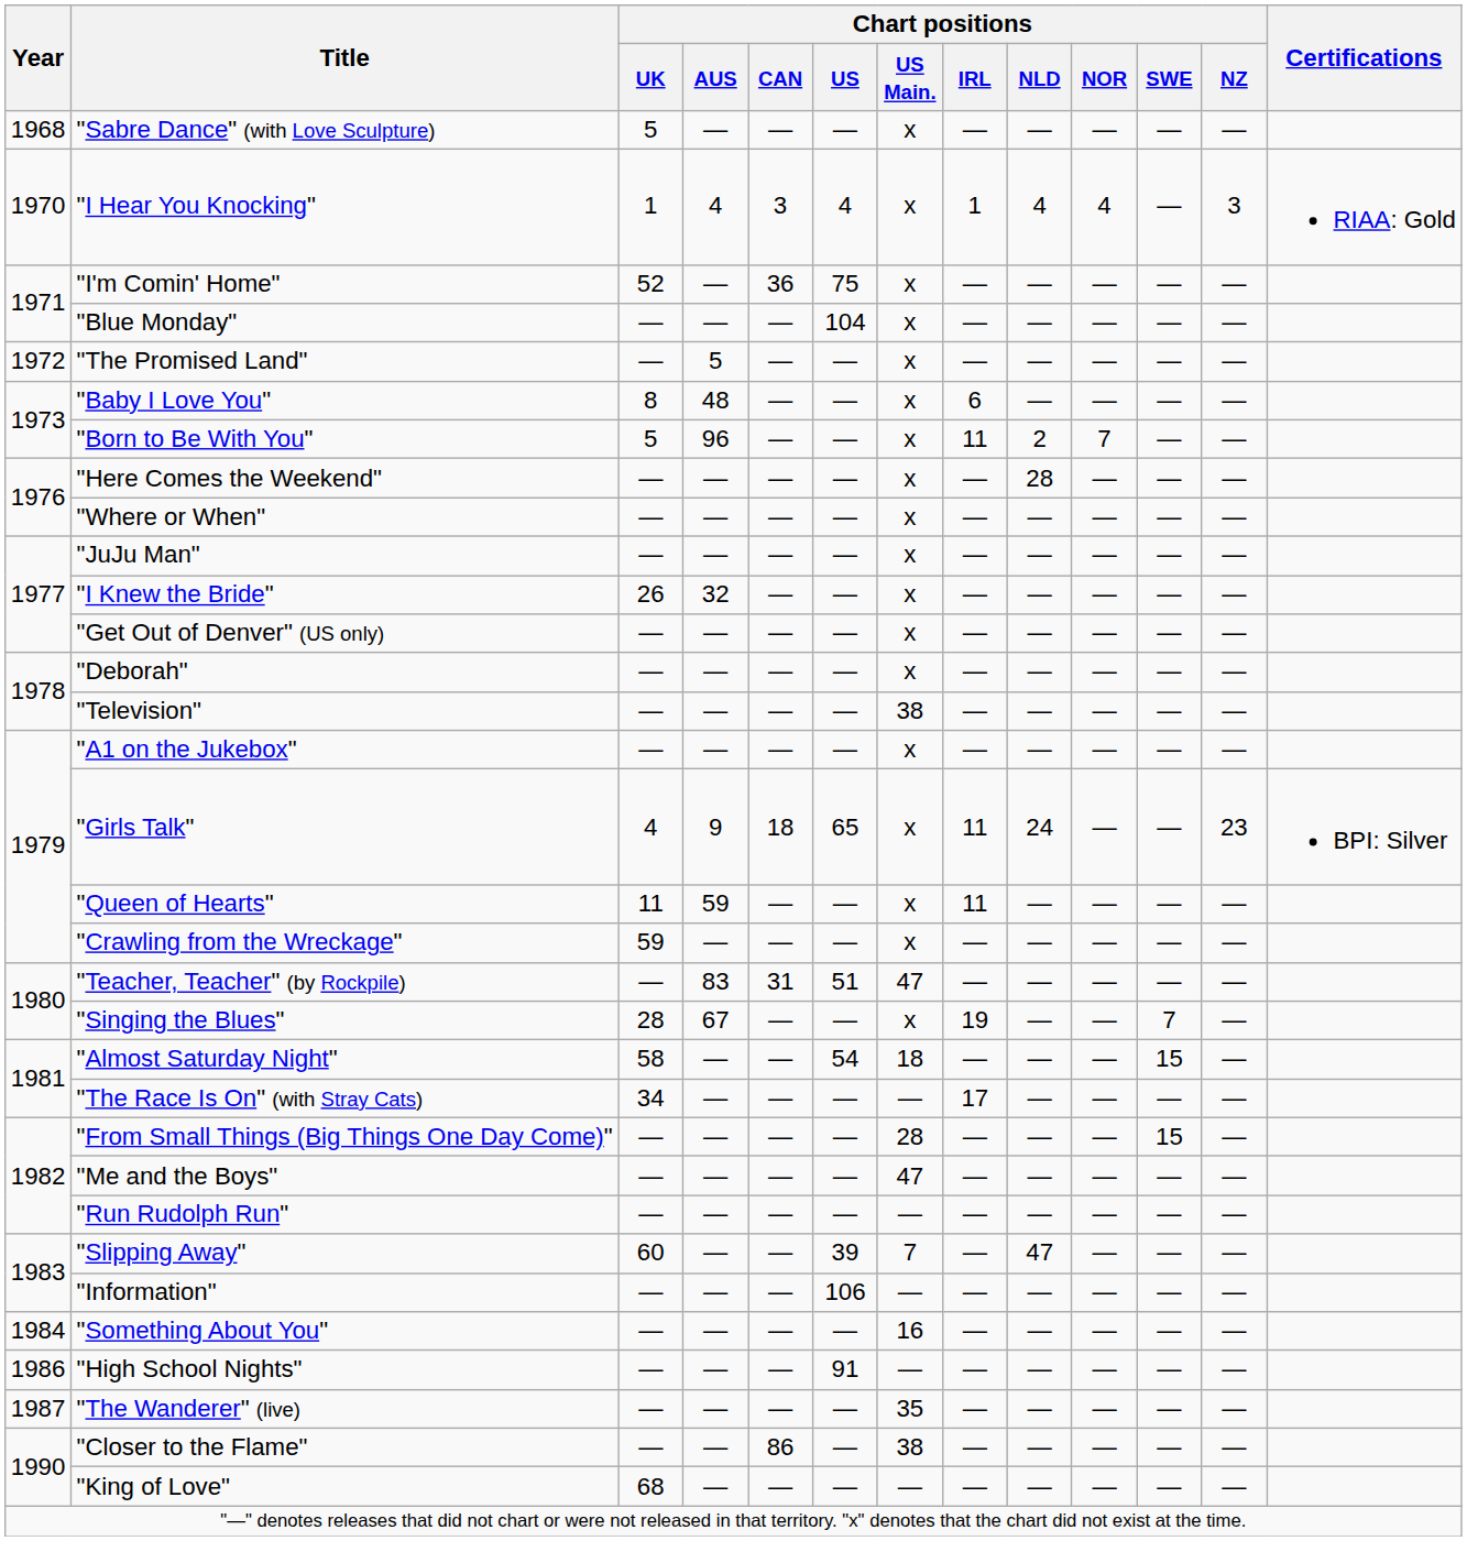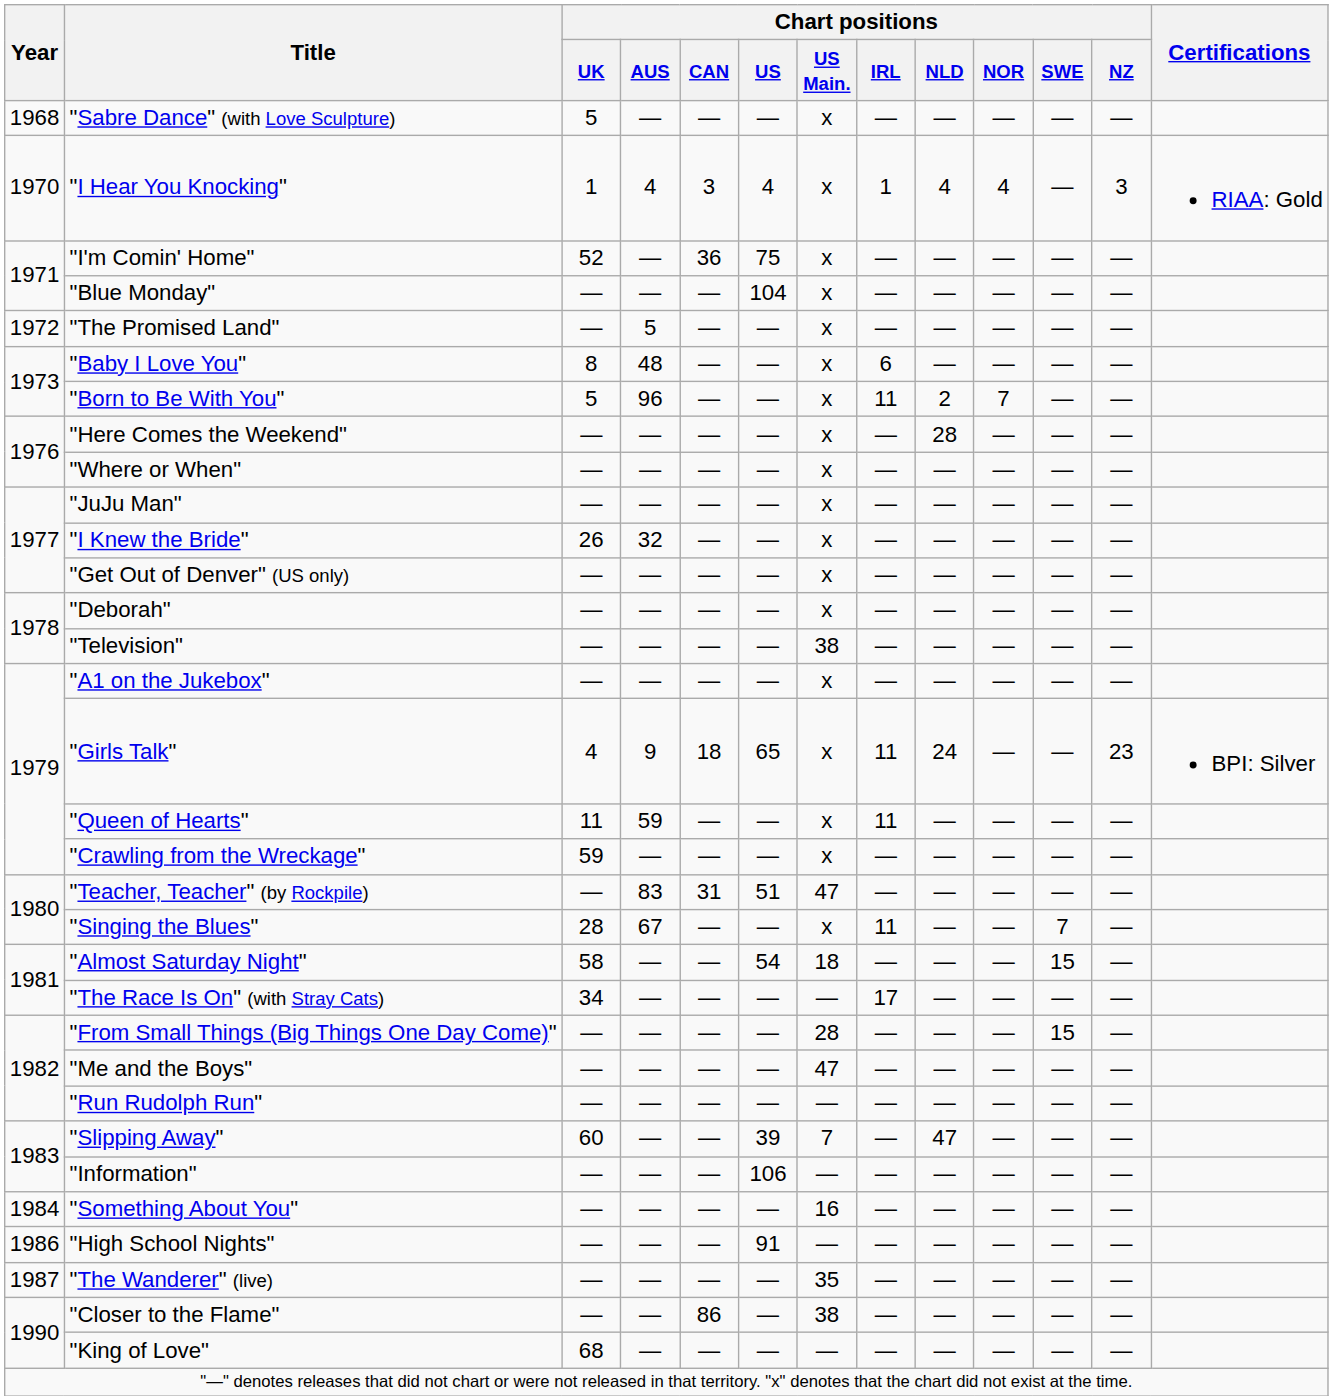 <table class="wikitable">
 <tr>
 <th rowspan="2">Year</th>
 <th rowspan="2">Title</th>
 <th colspan="10">Chart positions</th>
 <th rowspan="2"><a href='#'>Certifications</a></th>
 </tr>
 <tr>
 <th style="width:35px;"><small><a href='#'>UK</a></small><br></th>
 <th style="width:35px;"><small><a href='#'>AUS</a></small><br></th>
 <th style="width:35px;"><small><a href='#'>CAN</a></small><br></th>
 <th style="width:35px;"><small><a href='#'>US</a></small><br></th>
 <th style="width:35px;"><small><a href='#'>US Main.</a></small><br></th>
 <th style="width:35px;"><small><a href='#'>IRL</a></small><br></th>
 <th style="width:35px;"><small><a href='#'>NLD</a></small><br></th>
 <th style="width:35px;"><small><a href='#'>NOR</a></small><br></th>
 <th style="width:35px;"><small><a href='#'>SWE</a></small><br></th>
 <th style="width:35px;"><small><a href='#'>NZ</a></small><br></th>
 </tr>
 <tr>
 <td>1968</td>
 <td>"<a href='#'>Sabre Dance</a>" <small>(with <a href='#'>Love Sculpture</a>)</small></td>
 <td style="text-align:center;">5</td>
 <td style="text-align:center;">—</td>
 <td style="text-align:center;">—</td>
 <td style="text-align:center;">—</td>
 <td style="text-align:center;">x</td>
 <td style="text-align:center;">—</td>
 <td style="text-align:center;">—</td>
 <td style="text-align:center;">—</td>
 <td style="text-align:center;">—</td>
 <td style="text-align:center;">—</td>
 <td></td>
 </tr>
 <tr>
 <td>1970</td>
 <td>"<a href='#'>I Hear You Knocking</a>"</td>
 <td style="text-align:center;">1</td>
 <td style="text-align:center;">4</td>
 <td style="text-align:center;">3</td>
 <td style="text-align:center;">4</td>
 <td style="text-align:center;">x</td>
 <td style="text-align:center;">1</td>
 <td style="text-align:center;">4</td>
 <td style="text-align:center;">4</td>
 <td style="text-align:center;">—</td>
 <td style="text-align:center;">3</td>
 <td><br><ul><li><a href='#'>RIAA</a>: Gold</li></ul></td>
 </tr>
 <tr>
 <td rowspan="2">1971</td>
 <td>"I'm Comin' Home"</td>
 <td style="text-align:center;">52</td>
 <td style="text-align:center;">—</td>
 <td style="text-align:center;">36</td>
 <td style="text-align:center;">75</td>
 <td style="text-align:center;">x</td>
 <td style="text-align:center;">—</td>
 <td style="text-align:center;">—</td>
 <td style="text-align:center;">—</td>
 <td style="text-align:center;">—</td>
 <td style="text-align:center;">—</td>
 <td></td>
 </tr>
 <tr>
 <td>"Blue Monday"</td>
 <td style="text-align:center;">—</td>
 <td style="text-align:center;">—</td>
 <td style="text-align:center;">—</td>
 <td style="text-align:center;">104</td>
 <td style="text-align:center;">x</td>
 <td style="text-align:center;">—</td>
 <td style="text-align:center;">—</td>
 <td style="text-align:center;">—</td>
 <td style="text-align:center;">—</td>
 <td style="text-align:center;">—</td>
 <td></td>
 </tr>
 <tr>
 <td>1972</td>
 <td>"The Promised Land"</td>
 <td style="text-align:center;">—</td>
 <td style="text-align:center;">5</td>
 <td style="text-align:center;">—</td>
 <td style="text-align:center;">—</td>
 <td style="text-align:center;">x</td>
 <td style="text-align:center;">—</td>
 <td style="text-align:center;">—</td>
 <td style="text-align:center;">—</td>
 <td style="text-align:center;">—</td>
 <td style="text-align:center;">—</td>
 <td></td>
 </tr>
 <tr>
 <td rowspan="2">1973</td>
 <td>"<a href='#'>Baby I Love You</a>"</td>
 <td style="text-align:center;">8</td>
 <td style="text-align:center;">48</td>
 <td style="text-align:center;">—</td>
 <td style="text-align:center;">—</td>
 <td style="text-align:center;">x</td>
 <td style="text-align:center;">6</td>
 <td style="text-align:center;">—</td>
 <td style="text-align:center;">—</td>
 <td style="text-align:center;">—</td>
 <td style="text-align:center;">—</td>
 <td></td>
 </tr>
 <tr>
 <td>"<a href='#'>Born to Be With You</a>"</td>
 <td style="text-align:center;">5</td>
 <td style="text-align:center;">96</td>
 <td style="text-align:center;">—</td>
 <td style="text-align:center;">—</td>
 <td style="text-align:center;">x</td>
 <td style="text-align:center;">11</td>
 <td style="text-align:center;">2</td>
 <td style="text-align:center;">7</td>
 <td style="text-align:center;">—</td>
 <td style="text-align:center;">—</td>
 <td></td>
 </tr>
 <tr>
 <td rowspan="2">1976</td>
 <td>"Here Comes the Weekend"</td>
 <td style="text-align:center;">—</td>
 <td style="text-align:center;">—</td>
 <td style="text-align:center;">—</td>
 <td style="text-align:center;">—</td>
 <td style="text-align:center;">x</td>
 <td style="text-align:center;">—</td>
 <td style="text-align:center;">28</td>
 <td style="text-align:center;">—</td>
 <td style="text-align:center;">—</td>
 <td style="text-align:center;">—</td>
 <td></td>
 </tr>
 <tr>
 <td>"Where or When"</td>
 <td style="text-align:center;">—</td>
 <td style="text-align:center;">—</td>
 <td style="text-align:center;">—</td>
 <td style="text-align:center;">—</td>
 <td style="text-align:center;">x</td>
 <td style="text-align:center;">—</td>
 <td style="text-align:center;">—</td>
 <td style="text-align:center;">—</td>
 <td style="text-align:center;">—</td>
 <td style="text-align:center;">—</td>
 <td></td>
 </tr>
 <tr>
 <td rowspan="3">1977</td>
 <td>"JuJu Man"</td>
 <td style="text-align:center;">—</td>
 <td style="text-align:center;">—</td>
 <td style="text-align:center;">—</td>
 <td style="text-align:center;">—</td>
 <td style="text-align:center;">x</td>
 <td style="text-align:center;">—</td>
 <td style="text-align:center;">—</td>
 <td style="text-align:center;">—</td>
 <td style="text-align:center;">—</td>
 <td style="text-align:center;">—</td>
 <td></td>
 </tr>
 <tr>
 <td>"<a href='#'>I Knew the Bride</a>"</td>
 <td style="text-align:center;">26</td>
 <td style="text-align:center;">32</td>
 <td style="text-align:center;">—</td>
 <td style="text-align:center;">—</td>
 <td style="text-align:center;">x</td>
 <td style="text-align:center;">—</td>
 <td style="text-align:center;">—</td>
 <td style="text-align:center;">—</td>
 <td style="text-align:center;">—</td>
 <td style="text-align:center;">—</td>
 <td></td>
 </tr>
 <tr>
 <td>"Get Out of Denver" <small>(US only)</small></td>
 <td style="text-align:center;">—</td>
 <td style="text-align:center;">—</td>
 <td style="text-align:center;">—</td>
 <td style="text-align:center;">—</td>
 <td style="text-align:center;">x</td>
 <td style="text-align:center;">—</td>
 <td style="text-align:center;">—</td>
 <td style="text-align:center;">—</td>
 <td style="text-align:center;">—</td>
 <td style="text-align:center;">—</td>
 <td></td>
 </tr>
 <tr>
 <td rowspan="2">1978</td>
 <td>"Deborah"</td>
 <td style="text-align:center;">—</td>
 <td style="text-align:center;">—</td>
 <td style="text-align:center;">—</td>
 <td style="text-align:center;">—</td>
 <td style="text-align:center;">x</td>
 <td style="text-align:center;">—</td>
 <td style="text-align:center;">—</td>
 <td style="text-align:center;">—</td>
 <td style="text-align:center;">—</td>
 <td style="text-align:center;">—</td>
 <td></td>
 </tr>
 <tr>
 <td>"Television"</td>
 <td style="text-align:center;">—</td>
 <td style="text-align:center;">—</td>
 <td style="text-align:center;">—</td>
 <td style="text-align:center;">—</td>
 <td style="text-align:center;">38</td>
 <td style="text-align:center;">—</td>
 <td style="text-align:center;">—</td>
 <td style="text-align:center;">—</td>
 <td style="text-align:center;">—</td>
 <td style="text-align:center;">—</td>
 <td></td>
 </tr>
 <tr>
 <td rowspan="4">1979</td>
 <td>"<a href='#'>A1 on the Jukebox</a>"</td>
 <td style="text-align:center;">—</td>
 <td style="text-align:center;">—</td>
 <td style="text-align:center;">—</td>
 <td style="text-align:center;">—</td>
 <td style="text-align:center;">x</td>
 <td style="text-align:center;">—</td>
 <td style="text-align:center;">—</td>
 <td style="text-align:center;">—</td>
 <td style="text-align:center;">—</td>
 <td style="text-align:center;">—</td>
 <td></td>
 </tr>
 <tr>
 <td>"<a href='#'>Girls Talk</a>"</td>
 <td style="text-align:center;">4</td>
 <td style="text-align:center;">9</td>
 <td style="text-align:center;">18</td>
 <td style="text-align:center;">65</td>
 <td style="text-align:center;">x</td>
 <td style="text-align:center;">11</td>
 <td style="text-align:center;">24</td>
 <td style="text-align:center;">—</td>
 <td style="text-align:center;">—</td>
 <td style="text-align:center;">23</td>
 <td><br><ul><li>BPI: Silver</li></ul></td>
 </tr>
 <tr>
 <td>"<a href='#'>Queen of Hearts</a>"</td>
 <td style="text-align:center;">11</td>
 <td style="text-align:center;">59</td>
 <td style="text-align:center;">—</td>
 <td style="text-align:center;">—</td>
 <td style="text-align:center;">x</td>
 <td style="text-align:center;">11</td>
 <td style="text-align:center;">—</td>
 <td style="text-align:center;">—</td>
 <td style="text-align:center;">—</td>
 <td style="text-align:center;">—</td>
 <td></td>
 </tr>
 <tr>
 <td>"<a href='#'>Crawling from the Wreckage</a>"</td>
 <td style="text-align:center;">59</td>
 <td style="text-align:center;">—</td>
 <td style="text-align:center;">—</td>
 <td style="text-align:center;">—</td>
 <td style="text-align:center;">x</td>
 <td style="text-align:center;">—</td>
 <td style="text-align:center;">—</td>
 <td style="text-align:center;">—</td>
 <td style="text-align:center;">—</td>
 <td style="text-align:center;">—</td>
 <td></td>
 </tr>
 <tr>
 <td rowspan="2">1980</td>
 <td>"<a href='#'>Teacher, Teacher</a>" <small>(by <a href='#'>Rockpile</a>)</small></td>
 <td style="text-align:center;">—</td>
 <td style="text-align:center;">83</td>
 <td style="text-align:center;">31</td>
 <td style="text-align:center;">51</td>
 <td style="text-align:center;">47</td>
 <td style="text-align:center;">—</td>
 <td style="text-align:center;">—</td>
 <td style="text-align:center;">—</td>
 <td style="text-align:center;">—</td>
 <td style="text-align:center;">—</td>
 <td></td>
 </tr>
 <tr>
 <td>"<a href='#'>Singing the Blues</a>"</td>
 <td style="text-align:center;">28</td>
 <td style="text-align:center;">67</td>
 <td style="text-align:center;">—</td>
 <td style="text-align:center;">—</td>
 <td style="text-align:center;">x</td>
-<td style="text-align:center;">19</td>
+<td style="text-align:center;">11</td>
 <td style="text-align:center;">—</td>
 <td style="text-align:center;">—</td>
 <td style="text-align:center;">7</td>
 <td style="text-align:center;">—</td>
 <td></td>
 </tr>
 <tr>
 <td rowspan="2">1981</td>
 <td>"<a href='#'>Almost Saturday Night</a>"</td>
 <td style="text-align:center;">58</td>
 <td style="text-align:center;">—</td>
 <td style="text-align:center;">—</td>
 <td style="text-align:center;">54</td>
 <td style="text-align:center;">18</td>
 <td style="text-align:center;">—</td>
 <td style="text-align:center;">—</td>
 <td style="text-align:center;">—</td>
 <td style="text-align:center;">15</td>
 <td style="text-align:center;">—</td>
 <td></td>
 </tr>
 <tr>
 <td>"<a href='#'>The Race Is On</a>" <small>(with <a href='#'>Stray Cats</a>)</small></td>
 <td style="text-align:center;">34</td>
 <td style="text-align:center;">—</td>
 <td style="text-align:center;">—</td>
 <td style="text-align:center;">—</td>
 <td style="text-align:center;">—</td>
 <td style="text-align:center;">17</td>
 <td style="text-align:center;">—</td>
 <td style="text-align:center;">—</td>
 <td style="text-align:center;">—</td>
 <td style="text-align:center;">—</td>
 <td></td>
 </tr>
 <tr>
 <td rowspan="3">1982</td>
 <td>"<a href='#'>From Small Things (Big Things One Day Come)</a>"</td>
 <td style="text-align:center;">—</td>
 <td style="text-align:center;">—</td>
 <td style="text-align:center;">—</td>
 <td style="text-align:center;">—</td>
 <td style="text-align:center;">28</td>
 <td style="text-align:center;">—</td>
 <td style="text-align:center;">—</td>
 <td style="text-align:center;">—</td>
 <td style="text-align:center;">15</td>
 <td style="text-align:center;">—</td>
 <td></td>
 </tr>
 <tr>
 <td>"Me and the Boys"</td>
 <td style="text-align:center;">—</td>
 <td style="text-align:center;">—</td>
 <td style="text-align:center;">—</td>
 <td style="text-align:center;">—</td>
 <td style="text-align:center;">47</td>
 <td style="text-align:center;">—</td>
 <td style="text-align:center;">—</td>
 <td style="text-align:center;">—</td>
 <td style="text-align:center;">—</td>
 <td style="text-align:center;">—</td>
 <td></td>
 </tr>
 <tr>
 <td>"<a href='#'>Run Rudolph Run</a>"</td>
 <td style="text-align:center;">—</td>
 <td style="text-align:center;">—</td>
 <td style="text-align:center;">—</td>
 <td style="text-align:center;">—</td>
 <td style="text-align:center;">—</td>
 <td style="text-align:center;">—</td>
 <td style="text-align:center;">—</td>
 <td style="text-align:center;">—</td>
 <td style="text-align:center;">—</td>
 <td style="text-align:center;">—</td>
 <td></td>
 </tr>
 <tr>
 <td rowspan="2">1983</td>
 <td>"<a href='#'>Slipping Away</a>"</td>
 <td style="text-align:center;">60</td>
 <td style="text-align:center;">—</td>
 <td style="text-align:center;">—</td>
 <td style="text-align:center;">39</td>
 <td style="text-align:center;">7</td>
 <td style="text-align:center;">—</td>
 <td style="text-align:center;">47</td>
 <td style="text-align:center;">—</td>
 <td style="text-align:center;">—</td>
 <td style="text-align:center;">—</td>
 <td></td>
 </tr>
 <tr>
 <td>"Information"</td>
 <td style="text-align:center;">—</td>
 <td style="text-align:center;">—</td>
 <td style="text-align:center;">—</td>
 <td style="text-align:center;">106</td>
 <td style="text-align:center;">—</td>
 <td style="text-align:center;">—</td>
 <td style="text-align:center;">—</td>
 <td style="text-align:center;">—</td>
 <td style="text-align:center;">—</td>
 <td style="text-align:center;">—</td>
 <td></td>
 </tr>
 <tr>
 <td>1984</td>
 <td>"<a href='#'>Something About You</a>"</td>
 <td style="text-align:center;">—</td>
 <td style="text-align:center;">—</td>
 <td style="text-align:center;">—</td>
 <td style="text-align:center;">—</td>
 <td style="text-align:center;">16</td>
 <td style="text-align:center;">—</td>
 <td style="text-align:center;">—</td>
 <td style="text-align:center;">—</td>
 <td style="text-align:center;">—</td>
 <td style="text-align:center;">—</td>
 <td></td>
 </tr>
 <tr>
 <td>1986</td>
 <td>"High School Nights"</td>
 <td style="text-align:center;">—</td>
 <td style="text-align:center;">—</td>
 <td style="text-align:center;">—</td>
 <td style="text-align:center;">91</td>
 <td style="text-align:center;">—</td>
 <td style="text-align:center;">—</td>
 <td style="text-align:center;">—</td>
 <td style="text-align:center;">—</td>
 <td style="text-align:center;">—</td>
 <td style="text-align:center;">—</td>
 <td></td>
 </tr>
 <tr>
 <td>1987</td>
 <td>"<a href='#'>The Wanderer</a>" <small>(live)</small></td>
 <td style="text-align:center;">—</td>
 <td style="text-align:center;">—</td>
 <td style="text-align:center;">—</td>
 <td style="text-align:center;">—</td>
 <td style="text-align:center;">35</td>
 <td style="text-align:center;">—</td>
 <td style="text-align:center;">—</td>
 <td style="text-align:center;">—</td>
 <td style="text-align:center;">—</td>
 <td style="text-align:center;">—</td>
 <td></td>
 </tr>
 <tr>
 <td rowspan="2">1990</td>
 <td>"Closer to the Flame"</td>
 <td style="text-align:center;">—</td>
 <td style="text-align:center;">—</td>
 <td style="text-align:center;">86</td>
 <td style="text-align:center;">—</td>
 <td style="text-align:center;">38</td>
 <td style="text-align:center;">—</td>
 <td style="text-align:center;">—</td>
 <td style="text-align:center;">—</td>
 <td style="text-align:center;">—</td>
 <td style="text-align:center;">—</td>
 <td></td>
 </tr>
 <tr>
 <td>"King of Love"</td>
 <td style="text-align:center;">68</td>
 <td style="text-align:center;">—</td>
 <td style="text-align:center;">—</td>
 <td style="text-align:center;">—</td>
 <td style="text-align:center;">—</td>
 <td style="text-align:center;">—</td>
 <td style="text-align:center;">—</td>
 <td style="text-align:center;">—</td>
 <td style="text-align:center;">—</td>
 <td style="text-align:center;">—</td>
 <td></td>
 </tr>
 <tr>
 <td colspan="13" style="text-align:center; font-size:9pt;">"—" denotes releases that did not chart or were not released in that territory. "x" denotes that the chart did not exist at the time.</td>
 </tr>
 </table>
